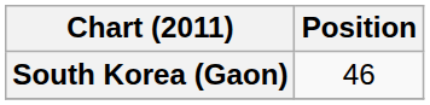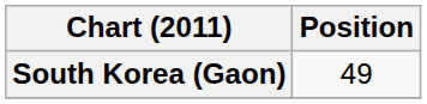 <table class="wikitable plainrowheaders" style="text-align:center;">
 <tr>
 <th>Chart (2011)</th>
 <th>Position</th>
 </tr>
 <tr>
 <th scope="row">South Korea (Gaon)</th>
-<td align="center">46</td>
+<td align="center">49</td>
 </tr>
 <tr>
 </tr>
 </table>
